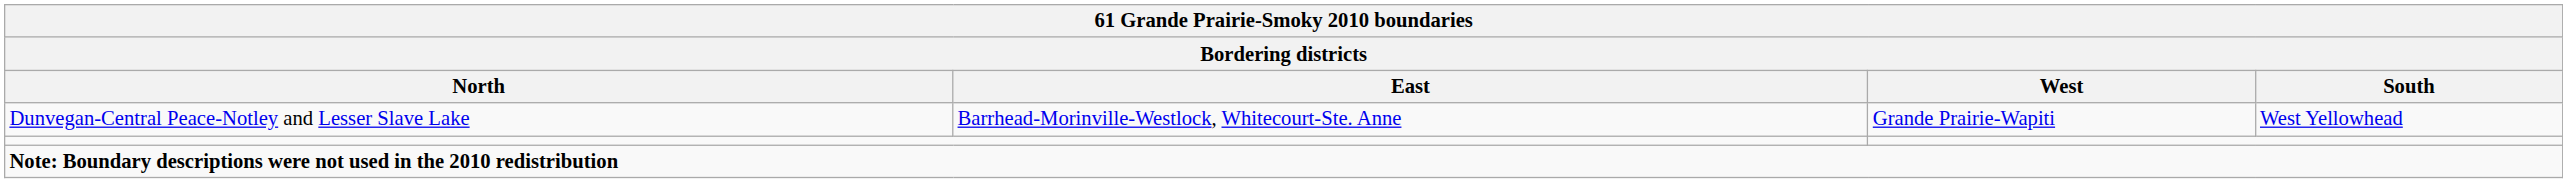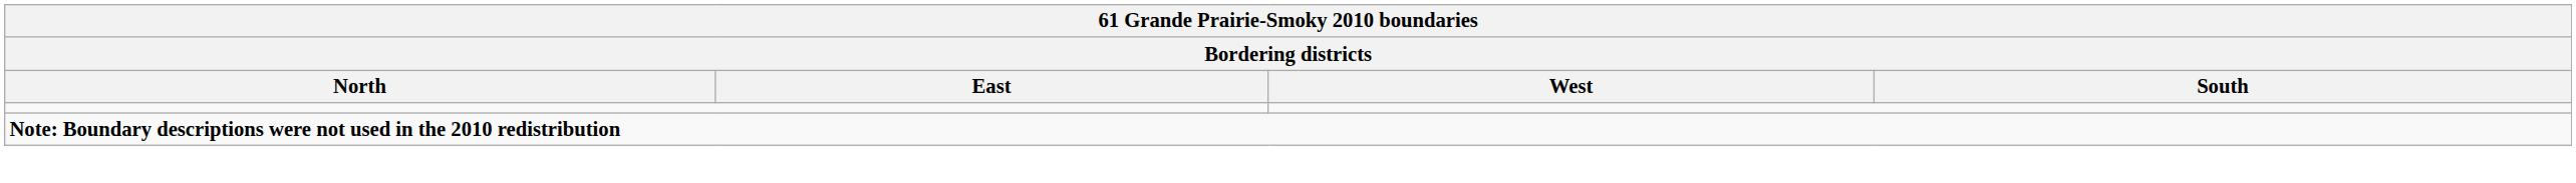 <table class="wikitable collapsible collapsed" style="width:100%;">
 <tr>
 <th colspan=4>61 Grande Prairie-Smoky 2010 boundaries</th>
 </tr>
 <tr>
 <th colspan=4>Bordering districts</th>
 </tr>
 <tr>
 <th>North</th>
 <th>East</th>
 <th>West</th>
 <th>South</th>
 </tr>
 <tr>
-<td><a href='#'>Dunvegan-Central Peace-Notley</a> and <a href='#'>Lesser Slave Lake</a></td>
-<td><a href='#'>Barrhead-Morinville-Westlock</a>, <a href='#'>Whitecourt-Ste. Anne</a></td>
-<td><a href='#'>Grande Prairie-Wapiti</a></td>
-<td><a href='#'>West Yellowhead</a></td>
-</tr>
-<tr>
 <td colspan=2 align=center></td>
 <td colspan=2 align=center></td>
 </tr>
 <tr>
 <td colspan=4><strong>Note: Boundary descriptions were not used in the 2010 redistribution</strong></td>
 </tr>
 </table>
